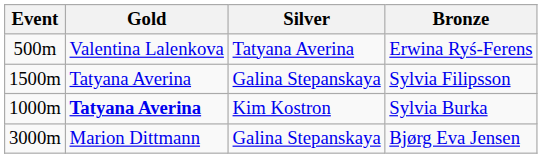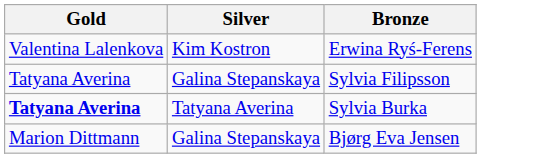 <table class="wikitable">
 <tr>
-<th>Event</th>
 <th>Gold<br></th>
 <th>Silver<br></th>
 <th>Bronze<br></th>
 </tr>
 <tr>
-<td style="text-align:center">500m</td>
 <td><a href='#'>Valentina Lalenkova</a></td>
-<td><a href='#'>Tatyana Averina</a></td>
+<td><a href='#'>Kim Kostron</a></td>
 <td><a href='#'>Erwina Ryś-Ferens</a></td>
 </tr>
 <tr>
-<td style="text-align:center">1500m</td>
 <td><a href='#'>Tatyana Averina</a></td>
 <td><a href='#'>Galina Stepanskaya</a></td>
 <td><a href='#'>Sylvia Filipsson</a></td>
 </tr>
 <tr>
-<td style="text-align:center">1000m</td>
 <td><strong><a href='#'>Tatyana Averina</a></strong></td>
-<td><a href='#'>Kim Kostron</a></td>
+<td><a href='#'>Tatyana Averina</a></td>
 <td><a href='#'>Sylvia Burka</a></td>
 </tr>
 <tr>
-<td style="text-align:center">3000m</td>
 <td><a href='#'>Marion Dittmann</a></td>
 <td><a href='#'>Galina Stepanskaya</a></td>
 <td><a href='#'>Bjørg Eva Jensen</a></td>
 </tr>
 </table>
